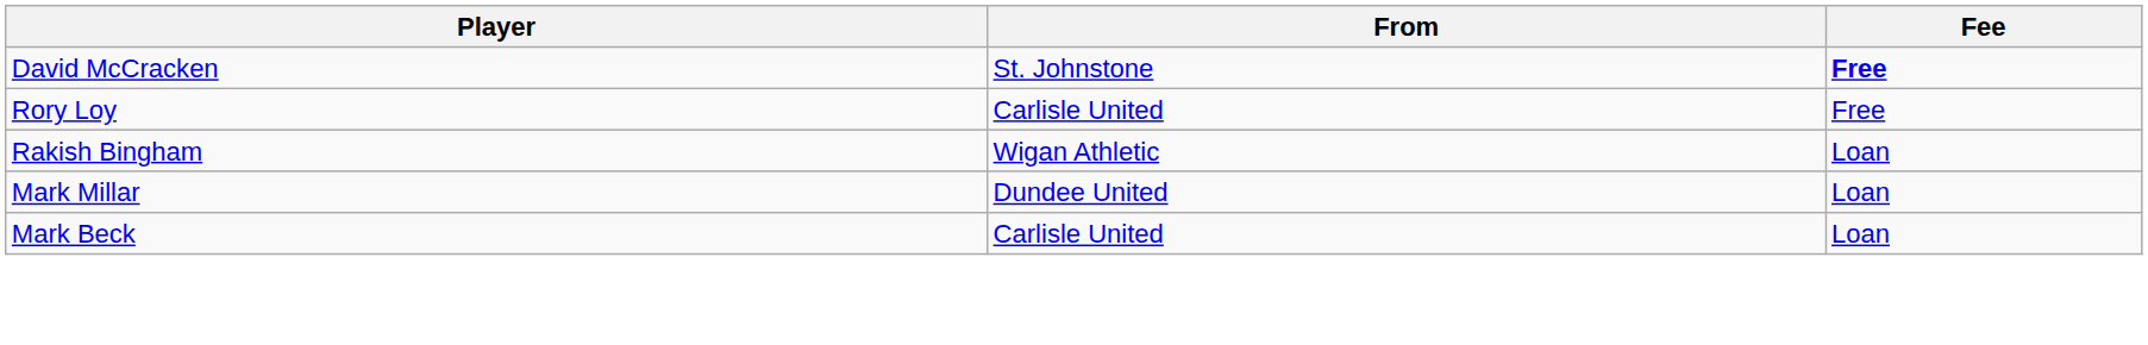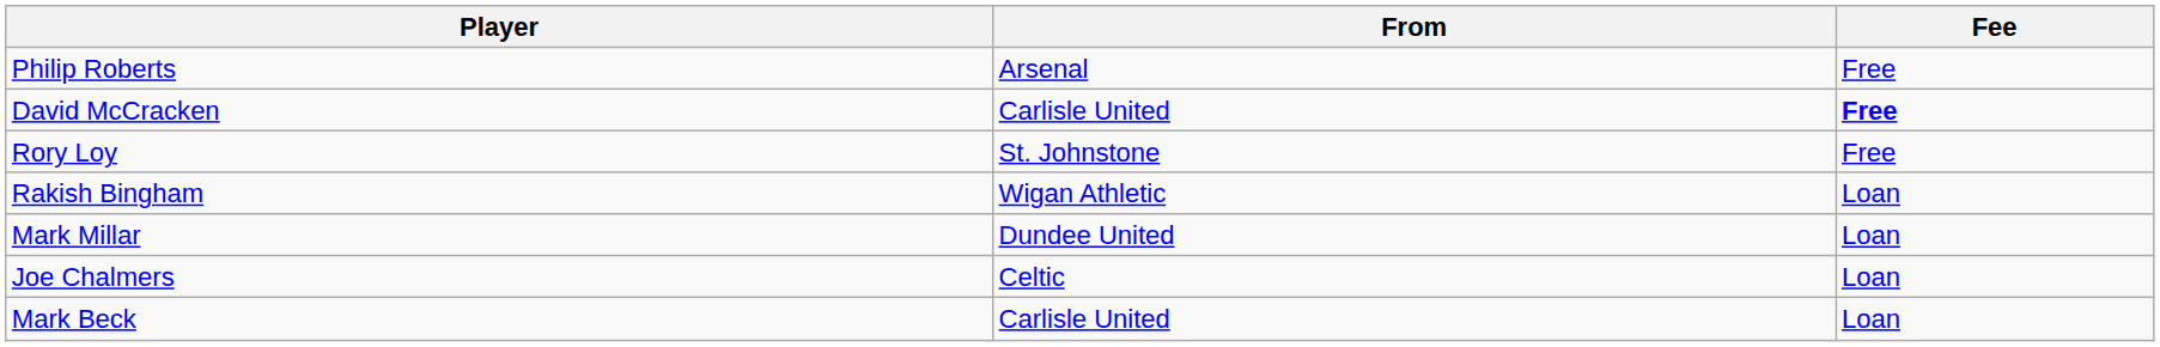 <table class="wikitable" style="text-align:center; font-size:95%;width:98%; text-align:left">
 <tr>
 <th>Player</th>
 <th>From</th>
 <th>Fee</th>
 </tr>
 <tr>
+<td> <a href='#'>Philip Roberts</a></td>
+<td> <a href='#'>Arsenal</a></td>
+<td><a href='#'>Free</a></td>
+</tr>
+<tr>
 <td> <a href='#'>David McCracken</a></td>
-<td> <a href='#'>St. Johnstone</a></td>
+<td> <a href='#'>Carlisle United</a></td>
 <td><strong><a href='#'>Free</a></strong></td>
 </tr>
 <tr>
 <td> <a href='#'>Rory Loy</a></td>
-<td> <a href='#'>Carlisle United</a></td>
+<td> <a href='#'>St. Johnstone</a></td>
 <td><a href='#'>Free</a></td>
 </tr>
 <tr>
 <td> <a href='#'>Rakish Bingham</a></td>
 <td> <a href='#'>Wigan Athletic</a></td>
 <td><a href='#'>Loan</a></td>
 </tr>
 <tr>
 <td> <a href='#'>Mark Millar</a></td>
 <td> <a href='#'>Dundee United</a></td>
 <td><a href='#'>Loan</a></td>
 </tr>
 <tr>
+<td> <a href='#'>Joe Chalmers</a></td>
+<td> <a href='#'>Celtic</a></td>
+<td><a href='#'>Loan</a></td>
+</tr>
+<tr>
 <td> <a href='#'>Mark Beck</a></td>
 <td> <a href='#'>Carlisle United</a></td>
 <td><a href='#'>Loan</a></td>
 </tr>
 </table>
